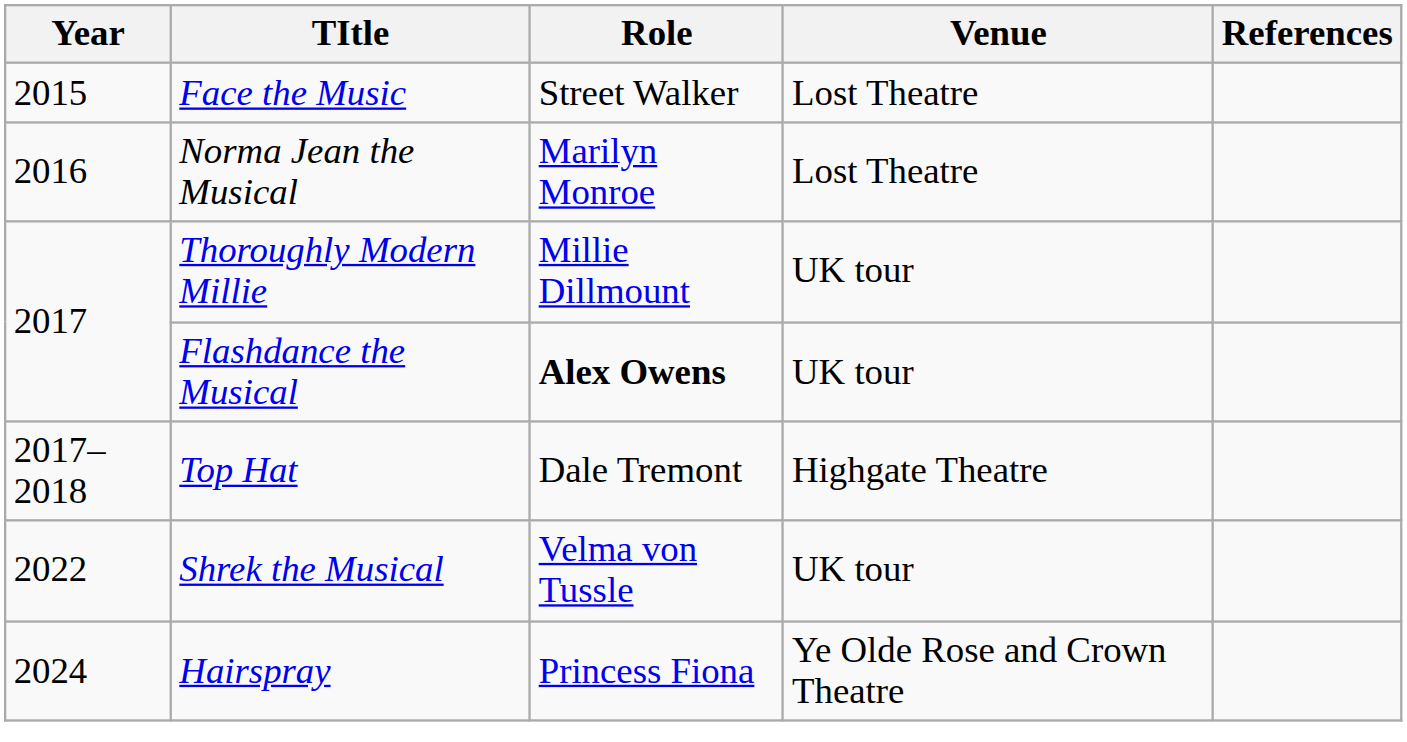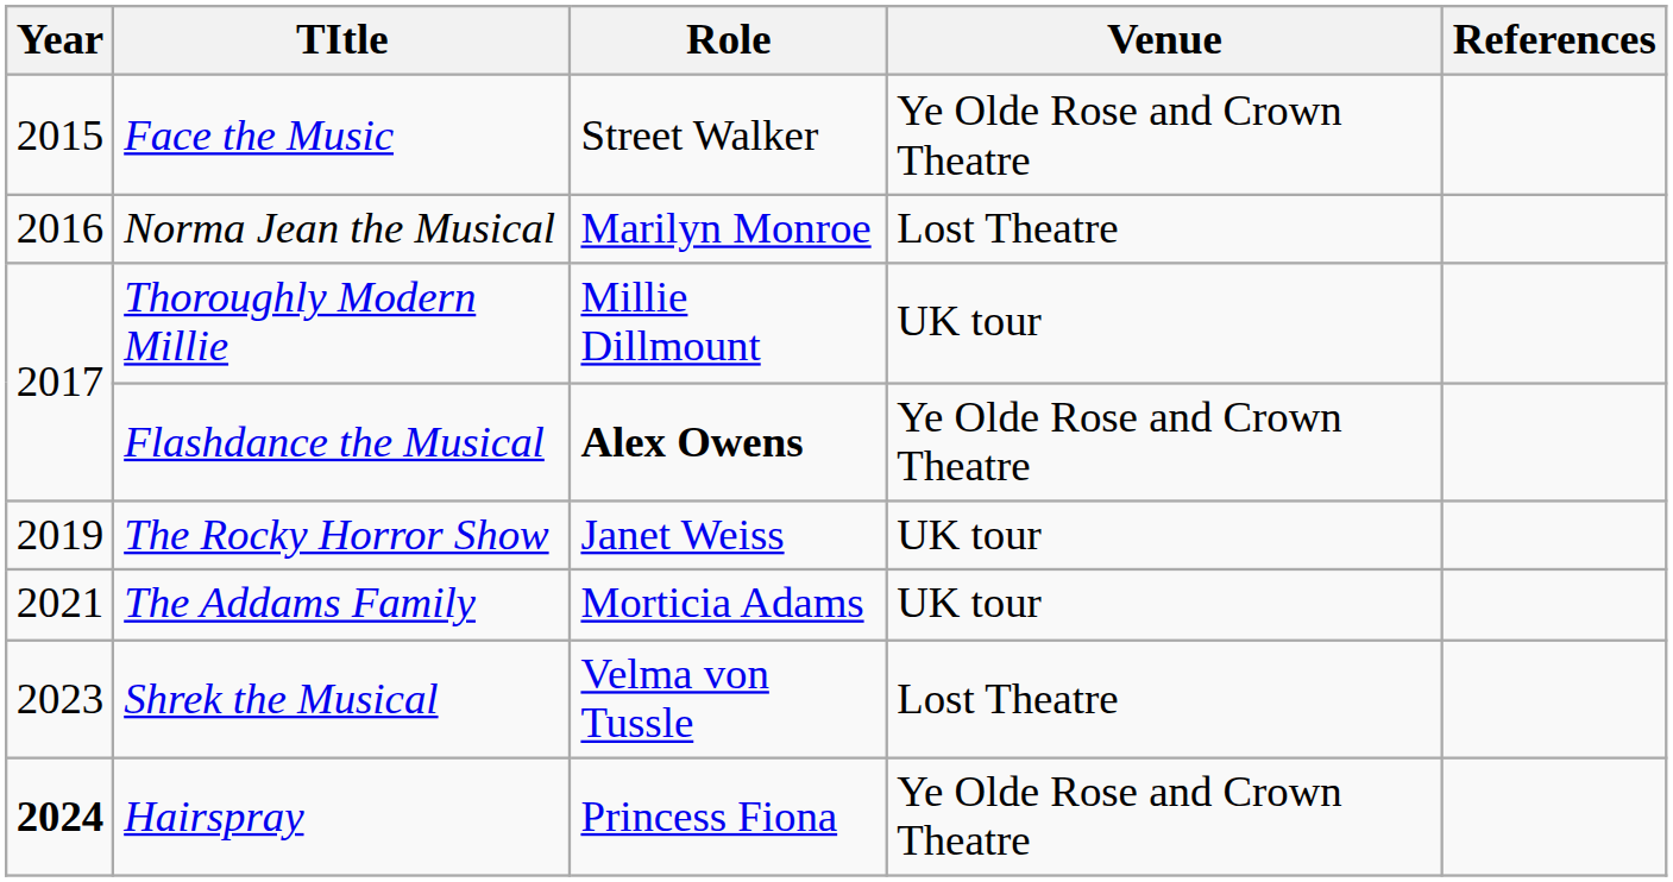 <table class="wikitable">
 <tr>
 <th>Year</th>
 <th>TItle</th>
 <th>Role</th>
 <th>Venue</th>
 <th>References</th>
 </tr>
 <tr>
 <td>2015</td>
 <td><a href='#'><em>Face the Music</em></a></td>
 <td>Street Walker</td>
-<td>Lost Theatre</td>
+<td>Ye Olde Rose and Crown Theatre</td>
 <td></td>
 </tr>
 <tr>
 <td>2016</td>
 <td><em>Norma Jean the Musical</em></td>
 <td><a href='#'>Marilyn Monroe</a></td>
 <td>Lost Theatre</td>
 <td></td>
 </tr>
 <tr>
 <td rowspan="2">2017</td>
 <td><em><a href='#'>Thoroughly Modern Millie</a></em></td>
 <td><a href='#'>Millie Dillmount</a></td>
 <td>UK tour</td>
 <td></td>
 </tr>
 <tr>
 <td><em><a href='#'>Flashdance the Musical</a></em></td>
 <td><strong>Alex Owens</strong></td>
+<td>Ye Olde Rose and Crown Theatre</td>
+<td></td>
+</tr>
+<tr>
+<td>2019</td>
+<td><em><a href='#'>The Rocky Horror Show</a></em></td>
+<td><a href='#'>Janet Weiss</a></td>
 <td>UK tour</td>
 <td></td>
 </tr>
 <tr>
-<td>2017–2018</td>
-<td><em><a href='#'>Top Hat</a></em></td>
-<td>Dale Tremont</td>
-<td>Highgate Theatre</td>
-<td></td>
-</tr>
-<tr>
-<td>2022</td>
-<td><em><a href='#'>Shrek the Musical</a></em></td>
-<td><a href='#'>Velma von Tussle</a></td>
+<td>2021</td>
+<td><em><a href='#'>The Addams Family</a></em></td>
+<td><a href='#'>Morticia Adams</a></td>
 <td>UK tour</td>
 <td></td>
 </tr>
 <tr>
-<td>2024</td>
+<td>2023</td>
+<td><em><a href='#'>Shrek the Musical</a></em></td>
+<td><a href='#'>Velma von Tussle</a></td>
+<td>Lost Theatre</td>
+<td></td>
+</tr>
+<tr>
+<td><strong>2024</strong></td>
 <td><em><a href='#'>Hairspray</a></em></td>
 <td><a href='#'>Princess Fiona</a></td>
 <td>Ye Olde Rose and Crown Theatre</td>
 <td></td>
 </tr>
 </table>
